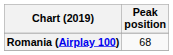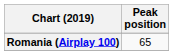 <table class="wikitable sortable plainrowheaders" style="text-align:center">
 <tr>
 <th scope="col">Chart (2019)</th>
 <th scope="col">Peak<br>position</th>
 </tr>
 <tr>
 </tr>
 <tr>
 </tr>
 <tr>
 </tr>
 <tr>
 <th scope="row">Romania (<a href='#'>Airplay 100</a>)</th>
-<td>68</td>
+<td>65</td>
 </tr>
 <tr>
 </tr>
 </table>
